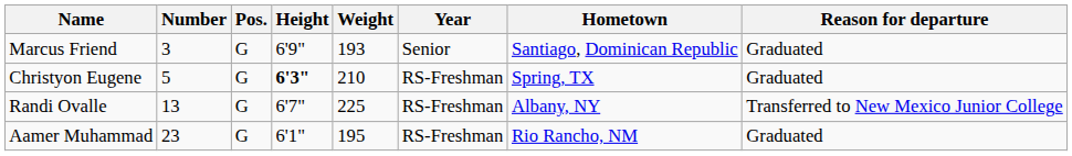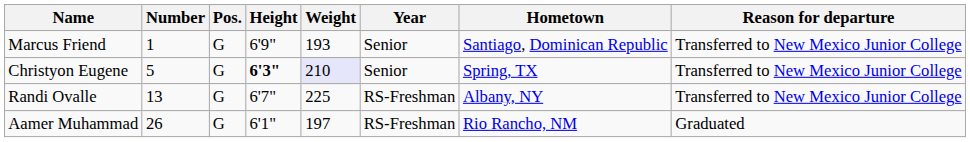 <table class="wikitable sortable" border="1">
 <tr>
 <th>Name</th>
 <th>Number</th>
 <th>Pos.</th>
 <th>Height</th>
 <th>Weight</th>
 <th>Year</th>
 <th>Hometown</th>
 <th class="unsortable">Reason for departure</th>
 </tr>
 <tr>
 <td>Marcus Friend</td>
-<td>3</td>
+<td>1</td>
 <td>G</td>
 <td>6'9"</td>
 <td>193</td>
 <td>Senior</td>
 <td><a href='#'>Santiago</a>, <a href='#'>Dominican Republic</a></td>
-<td>Graduated</td>
+<td>Transferred to <a href='#'>New Mexico Junior College</a></td>
 </tr>
 <tr>
 <td>Christyon Eugene</td>
 <td>5</td>
 <td>G</td>
 <td><strong>6'3"</strong></td>
-<td>210</td>
-<td>RS-Freshman</td>
+<td style="background: lavender;">210</td>
+<td>Senior</td>
 <td><a href='#'>Spring, TX</a></td>
-<td>Graduated</td>
+<td>Transferred to <a href='#'>New Mexico Junior College</a></td>
 </tr>
 <tr>
 <td>Randi Ovalle</td>
 <td>13</td>
 <td>G</td>
 <td>6'7"</td>
 <td>225</td>
 <td>RS-Freshman</td>
 <td><a href='#'>Albany, NY</a></td>
 <td>Transferred to <a href='#'>New Mexico Junior College</a></td>
 </tr>
 <tr>
 <td>Aamer Muhammad</td>
-<td>23</td>
+<td>26</td>
 <td>G</td>
 <td>6'1"</td>
-<td>195</td>
+<td>197</td>
 <td>RS-Freshman</td>
 <td><a href='#'>Rio Rancho, NM</a></td>
 <td>Graduated</td>
 </tr>
 </table>
